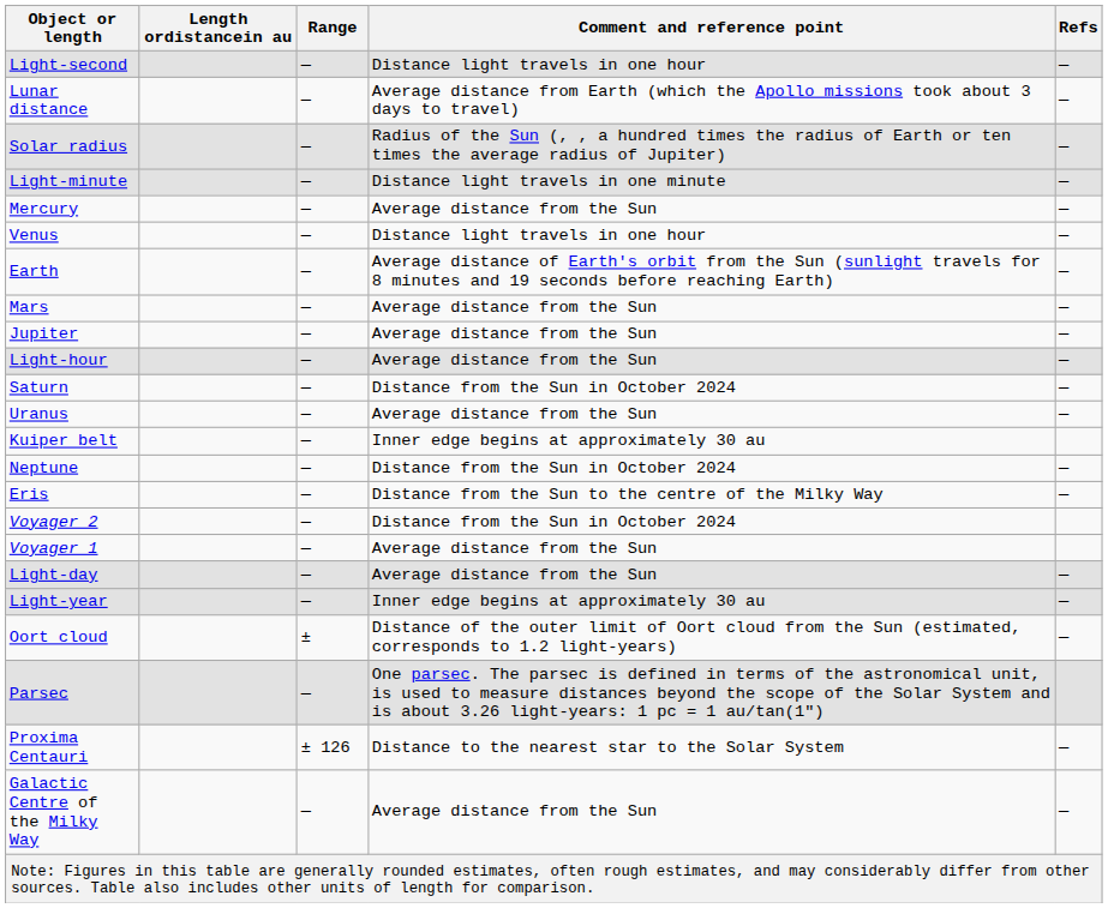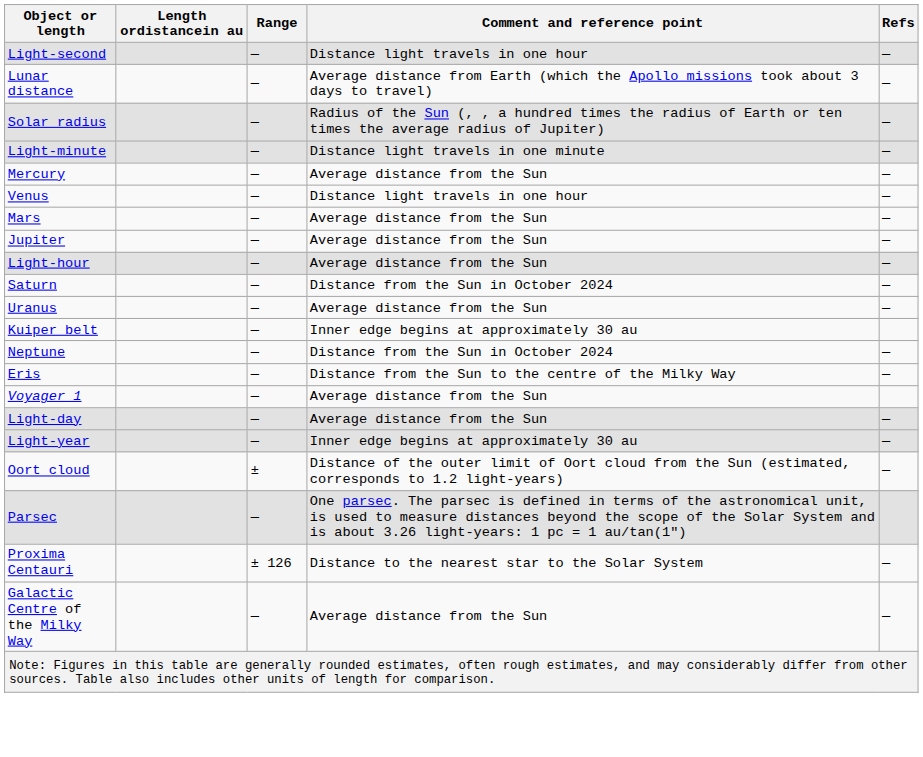 <table class="wikitable sortable">
 <tr>
 <th width= 100>Object or length</th>
 <th>Length ordistancein au</th>
 <th width= 50 class="unsortable">Range</th>
 <th class="unsortable">Comment and reference point</th>
 <th width= 25 class="unsortable">Refs</th>
 </tr>
 <tr style="background-color: #e2e2e2">
 <td><a href='#'>Light-second</a></td>
 <td align=right></td>
 <td>—</td>
 <td>Distance light travels in one hour</td>
 <td>—</td>
 </tr>
 <tr>
 <td><a href='#'>Lunar distance</a></td>
 <td align=right></td>
 <td>—</td>
 <td>Average distance from Earth (which the <a href='#'>Apollo missions</a> took about 3 days to travel)</td>
 <td>—</td>
 </tr>
 <tr style="background-color: #e2e2e2">
 <td><a href='#'>Solar radius</a></td>
 <td align=right></td>
 <td>—</td>
 <td>Radius of the <a href='#'>Sun</a> (, , a hundred times the radius of Earth or ten times the average radius of Jupiter)</td>
 <td>—</td>
 </tr>
 <tr style="background-color: #e2e2e2">
 <td><a href='#'>Light-minute</a></td>
 <td align=right></td>
 <td>—</td>
 <td>Distance light travels in one minute</td>
 <td>—</td>
 </tr>
 <tr>
 <td><a href='#'>Mercury</a></td>
 <td align=right></td>
 <td>—</td>
 <td>Average distance from the Sun</td>
 <td>—</td>
 </tr>
 <tr>
 <td><a href='#'>Venus</a></td>
 <td align=right></td>
 <td>—</td>
 <td>Distance light travels in one hour</td>
-<td>—</td>
-</tr>
-<tr>
-<td><a href='#'>Earth</a></td>
-<td align=right></td>
-<td>—</td>
-<td>Average distance of <a href='#'>Earth's orbit</a> from the Sun (<a href='#'>sunlight</a> travels for 8 minutes and 19 seconds before reaching Earth)</td>
 <td>—</td>
 </tr>
 <tr>
 <td><a href='#'>Mars</a></td>
 <td align=right></td>
 <td>—</td>
 <td>Average distance from the Sun</td>
 <td>—</td>
 </tr>
 <tr>
 <td><a href='#'>Jupiter</a></td>
 <td align=right></td>
 <td>—</td>
 <td>Average distance from the Sun</td>
 <td>—</td>
 </tr>
 <tr style="background-color: #e2e2e2">
 <td><a href='#'>Light-hour</a></td>
 <td align=right></td>
 <td>—</td>
 <td>Average distance from the Sun</td>
 <td>—</td>
 </tr>
 <tr>
 <td><a href='#'>Saturn</a></td>
 <td align=right></td>
 <td>—</td>
 <td>Distance from the Sun in October 2024</td>
 <td>—</td>
 </tr>
 <tr>
 <td><a href='#'>Uranus</a></td>
 <td align=right></td>
 <td>—</td>
 <td>Average distance from the Sun</td>
 <td>—</td>
 </tr>
 <tr>
 <td><a href='#'>Kuiper belt</a></td>
 <td align=right></td>
 <td>—</td>
 <td align=left>Inner edge begins at approximately 30 au</td>
 <td></td>
 </tr>
 <tr>
 <td><a href='#'>Neptune</a></td>
 <td align=right></td>
 <td>—</td>
 <td>Distance from the Sun in October 2024</td>
 <td>—</td>
 </tr>
 <tr>
 <td><a href='#'>Eris</a></td>
 <td align=right></td>
 <td>—</td>
 <td>Distance from the Sun to the centre of the Milky Way</td>
 <td>—</td>
 </tr>
 <tr>
-<td><em><a href='#'>Voyager 2</a></em></td>
-<td align=right></td>
-<td>—</td>
-<td>Distance from the Sun in October 2024</td>
-<td></td>
-</tr>
-<tr>
 <td><em><a href='#'>Voyager 1</a></em></td>
 <td align=right></td>
 <td>—</td>
 <td>Average distance from the Sun</td>
 <td></td>
 </tr>
 <tr style="background-color: #e2e2e2">
 <td><a href='#'>Light-day</a></td>
 <td align=right></td>
 <td>—</td>
 <td>Average distance from the Sun</td>
 <td>—</td>
 </tr>
 <tr style="background-color: #e2e2e2">
 <td><a href='#'>Light-year</a></td>
 <td align=right></td>
 <td>—</td>
 <td align=left>Inner edge begins at approximately 30 au</td>
 <td>—</td>
 </tr>
 <tr>
 <td><a href='#'>Oort cloud</a></td>
 <td align=right></td>
 <td>± </td>
 <td>Distance of the outer limit of Oort cloud from the Sun (estimated, corresponds to 1.2 light-years)</td>
 <td>—</td>
 </tr>
 <tr style="background-color: #e2e2e2">
 <td><a href='#'>Parsec</a></td>
 <td align=right></td>
 <td>—</td>
 <td>One <a href='#'>parsec</a>. The parsec is defined in terms of the astronomical unit, is used to measure distances beyond the scope of the Solar System and is about 3.26 light-years: 1 pc = 1 au/tan(1″)</td>
 <td></td>
 </tr>
 <tr>
 <td><a href='#'>Proxima Centauri</a></td>
 <td align=right></td>
 <td>± 126</td>
 <td>Distance to the nearest star to the Solar System</td>
 <td>—</td>
 </tr>
 <tr>
 <td><a href='#'>Galactic Centre</a> of the <a href='#'>Milky Way</a></td>
 <td align=right></td>
 <td>—</td>
 <td>Average distance from the Sun</td>
 <td>—</td>
 </tr>
 <tr>
 <th colspan=5 style="font-weight: normal; font-size: 0.9em; text-align: left; padding: 6px 2px 4px 4px">Note: Figures in this table are generally rounded estimates, often rough estimates, and may considerably differ from other sources. Table also includes other units of length for comparison.</th>
 </tr>
 </table>
